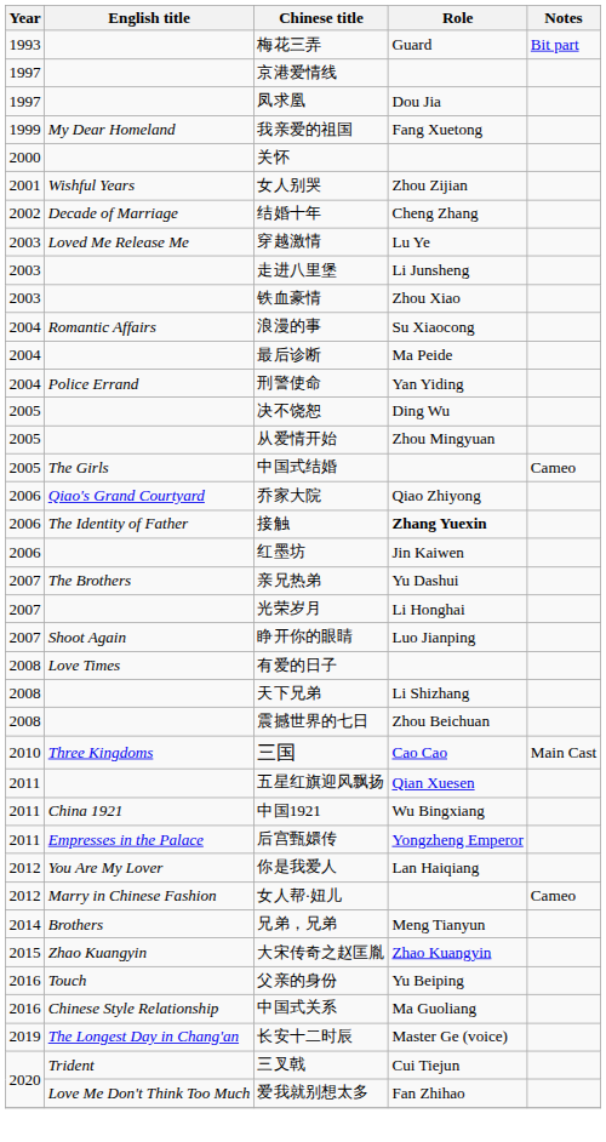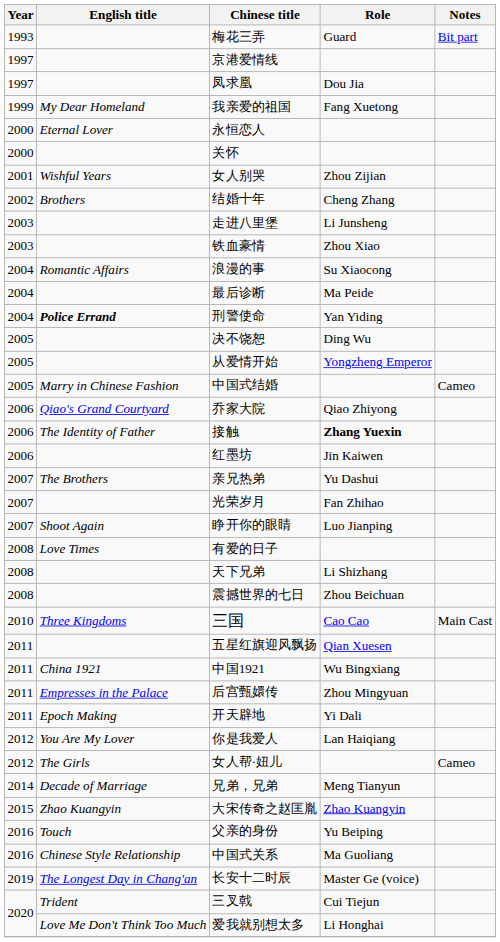 <table class="wikitable sortable">
 <tr>
 <th>Year</th>
 <th>English title</th>
 <th>Chinese title</th>
 <th>Role</th>
 <th class="unsortable">Notes</th>
 </tr>
 <tr>
 <td>1993</td>
 <td></td>
 <td>梅花三弄</td>
 <td>Guard</td>
 <td><a href='#'>Bit part</a></td>
 </tr>
 <tr>
 <td>1997</td>
 <td></td>
 <td>京港爱情线</td>
 <td></td>
 <td></td>
 </tr>
 <tr>
 <td>1997</td>
 <td></td>
 <td>凤求凰</td>
 <td>Dou Jia</td>
 <td></td>
 </tr>
 <tr>
 <td>1999</td>
 <td><em>My Dear Homeland</em></td>
 <td>我亲爱的祖国</td>
 <td>Fang Xuetong</td>
 <td></td>
 </tr>
 <tr>
 <td>2000</td>
+<td><em>Eternal Lover</em></td>
+<td>永恒恋人</td>
+<td></td>
+<td></td>
+</tr>
+<tr>
+<td>2000</td>
 <td></td>
 <td>关怀</td>
 <td></td>
 <td></td>
 </tr>
 <tr>
 <td>2001</td>
 <td><em>Wishful Years</em></td>
 <td>女人别哭</td>
 <td>Zhou Zijian</td>
 <td></td>
 </tr>
 <tr>
 <td>2002</td>
-<td><em>Decade of Marriage</em></td>
+<td><em>Brothers</em></td>
 <td>结婚十年</td>
 <td>Cheng Zhang</td>
-<td></td>
-</tr>
-<tr>
-<td>2003</td>
-<td><em>Loved Me Release Me</em></td>
-<td>穿越激情</td>
-<td>Lu Ye</td>
 <td></td>
 </tr>
 <tr>
 <td>2003</td>
 <td></td>
 <td>走进八里堡</td>
 <td>Li Junsheng</td>
 <td></td>
 </tr>
 <tr>
 <td>2003</td>
 <td></td>
 <td>铁血豪情</td>
 <td>Zhou Xiao</td>
 <td></td>
 </tr>
 <tr>
 <td>2004</td>
 <td><em>Romantic Affairs</em></td>
 <td>浪漫的事</td>
 <td>Su Xiaocong</td>
 <td></td>
 </tr>
 <tr>
 <td>2004</td>
 <td></td>
 <td>最后诊断</td>
 <td>Ma Peide</td>
 <td></td>
 </tr>
 <tr>
 <td>2004</td>
-<td><em>Police Errand</em></td>
+<td><strong><em>Police Errand</em></strong></td>
 <td>刑警使命</td>
 <td>Yan Yiding</td>
 <td></td>
 </tr>
 <tr>
 <td>2005</td>
 <td></td>
 <td>决不饶恕</td>
 <td>Ding Wu</td>
 <td></td>
 </tr>
 <tr>
 <td>2005</td>
 <td></td>
 <td>从爱情开始</td>
-<td>Zhou Mingyuan</td>
+<td><a href='#'>Yongzheng Emperor</a></td>
 <td></td>
 </tr>
 <tr>
 <td>2005</td>
-<td><em>The Girls</em></td>
+<td><em>Marry in Chinese Fashion</em></td>
 <td>中国式结婚</td>
 <td></td>
 <td>Cameo</td>
 </tr>
 <tr>
 <td>2006</td>
 <td><em><a href='#'>Qiao's Grand Courtyard</a></em></td>
 <td>乔家大院</td>
 <td>Qiao Zhiyong</td>
 <td></td>
 </tr>
 <tr>
 <td>2006</td>
 <td><em> The Identity of Father</em></td>
 <td>接触</td>
 <td><strong>Zhang Yuexin</strong></td>
 <td></td>
 </tr>
 <tr>
 <td>2006</td>
 <td></td>
 <td>红墨坊</td>
 <td>Jin Kaiwen</td>
 <td></td>
 </tr>
 <tr>
 <td>2007</td>
 <td><em>The Brothers</em></td>
 <td>亲兄热弟</td>
 <td>Yu Dashui</td>
 <td></td>
 </tr>
 <tr>
 <td>2007</td>
 <td></td>
 <td>光荣岁月</td>
-<td>Li Honghai</td>
+<td>Fan Zhihao</td>
 <td></td>
 </tr>
 <tr>
 <td>2007</td>
 <td><em>Shoot Again</em></td>
 <td>睁开你的眼睛</td>
 <td>Luo Jianping</td>
 <td></td>
 </tr>
 <tr>
 <td>2008</td>
 <td><em>Love Times</em></td>
 <td>有爱的日子</td>
 <td></td>
 <td></td>
 </tr>
 <tr>
 <td>2008</td>
 <td></td>
 <td>天下兄弟</td>
 <td>Li Shizhang</td>
 <td></td>
 </tr>
 <tr>
 <td>2008</td>
 <td></td>
 <td>震撼世界的七日</td>
 <td>Zhou Beichuan</td>
 <td></td>
 </tr>
 <tr>
 <td>2010</td>
 <td><em><a href='#'>Three Kingdoms</a></em></td>
 <td><big>三国</big></td>
 <td><a href='#'>Cao Cao</a></td>
 <td>Main Cast </td>
 </tr>
 <tr>
 <td>2011</td>
 <td></td>
 <td>五星红旗迎风飘扬</td>
 <td><a href='#'>Qian Xuesen</a></td>
 <td></td>
 </tr>
 <tr>
 <td>2011</td>
 <td><em>China 1921</em></td>
 <td>中国1921</td>
 <td>Wu Bingxiang</td>
 <td></td>
 </tr>
 <tr>
 <td>2011</td>
 <td><em><a href='#'>Empresses in the Palace</a></em></td>
 <td>后宫甄嬛传</td>
-<td><a href='#'>Yongzheng Emperor</a></td>
+<td>Zhou Mingyuan</td>
+<td></td>
+</tr>
+<tr>
+<td>2011</td>
+<td><em>Epoch Making</em></td>
+<td>开天辟地</td>
+<td>Yi Dali</td>
 <td></td>
 </tr>
 <tr>
 <td>2012</td>
 <td><em>You Are My Lover</em></td>
 <td>你是我爱人</td>
 <td>Lan Haiqiang</td>
 <td></td>
 </tr>
 <tr>
 <td>2012</td>
-<td><em>Marry in Chinese Fashion</em></td>
+<td><em>The Girls</em></td>
 <td>女人帮·妞儿</td>
 <td></td>
 <td>Cameo</td>
 </tr>
 <tr>
 <td>2014</td>
-<td><em>Brothers</em></td>
+<td><em>Decade of Marriage</em></td>
 <td>兄弟，兄弟</td>
 <td>Meng Tianyun</td>
 <td></td>
 </tr>
 <tr>
 <td>2015</td>
 <td><em>Zhao Kuangyin</em></td>
 <td>大宋传奇之赵匡胤</td>
 <td><a href='#'>Zhao Kuangyin</a></td>
 <td></td>
 </tr>
 <tr>
 <td>2016</td>
 <td><em>Touch</em></td>
 <td>父亲的身份</td>
 <td>Yu Beiping</td>
 <td></td>
 </tr>
 <tr>
 <td>2016</td>
 <td><em>Chinese Style Relationship</em></td>
 <td>中国式关系</td>
 <td>Ma Guoliang</td>
 <td></td>
 </tr>
 <tr>
 <td>2019</td>
 <td><em><a href='#'>The Longest Day in Chang'an</a></em></td>
 <td>长安十二时辰</td>
 <td>Master Ge (voice)</td>
 <td></td>
 </tr>
 <tr>
 <td rowspan=2>2020</td>
 <td><em>Trident</em></td>
 <td>三叉戟</td>
 <td>Cui Tiejun</td>
 <td></td>
 </tr>
 <tr>
 <td><em>Love Me Don't Think Too Much</em></td>
 <td>爱我就别想太多</td>
-<td>Fan Zhihao</td>
+<td>Li Honghai</td>
 <td></td>
 </tr>
 <tr>
 </tr>
 </table>
